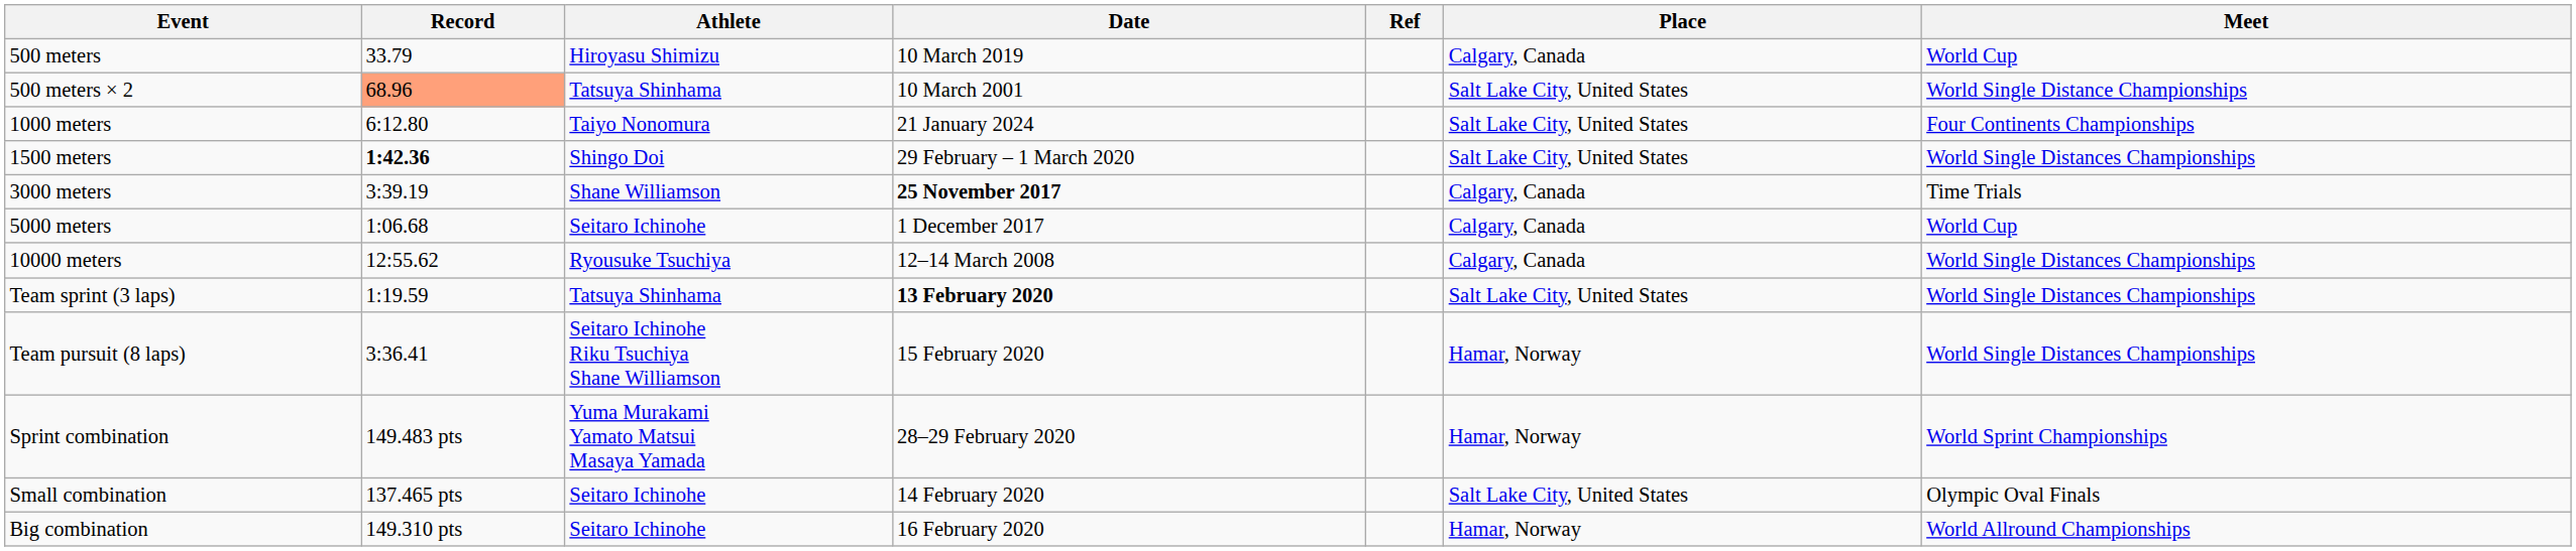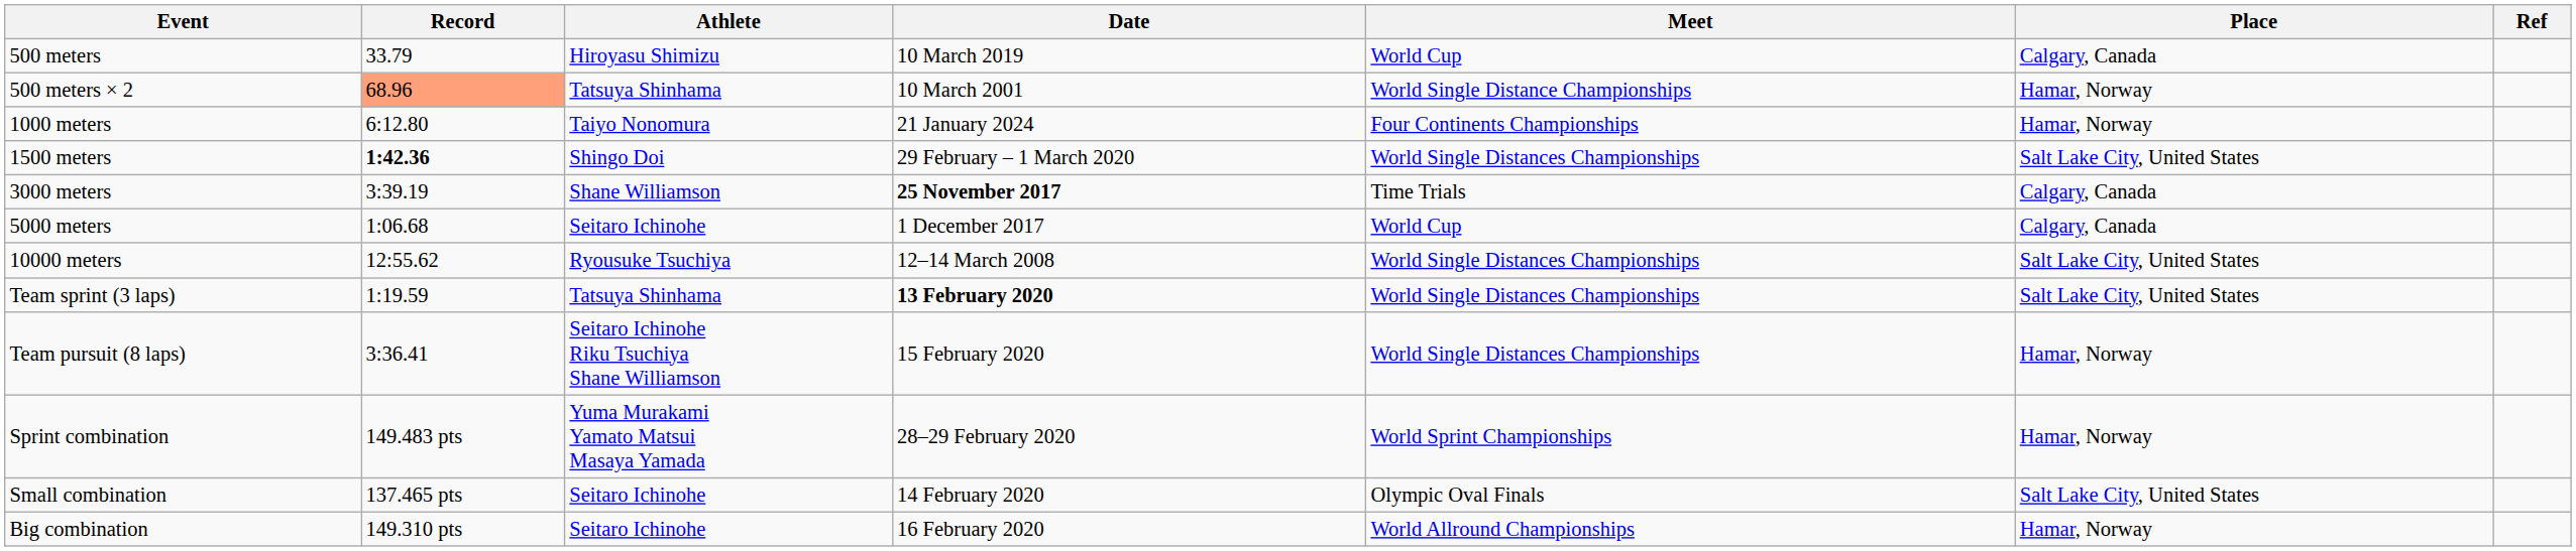 <table class="wikitable" style="font-size:95%; width: 95%;">
 <tr>
 <th>Event</th>
 <th>Record</th>
 <th>Athlete</th>
 <th>Date</th>
+<th>Meet</th>
+<th>Place</th>
 <th>Ref</th>
-<th>Place</th>
-<th>Meet</th>
 </tr>
 <tr>
 <td>500 meters</td>
 <td>33.79</td>
 <td><a href='#'>Hiroyasu Shimizu</a></td>
 <td>10 March 2019</td>
+<td><a href='#'>World Cup</a></td>
+<td><a href='#'>Calgary</a>, Canada</td>
 <td></td>
-<td><a href='#'>Calgary</a>, Canada</td>
-<td><a href='#'>World Cup</a></td>
 </tr>
 <tr>
 <td>500 meters × 2</td>
 <td style="background: lightsalmon;">68.96</td>
 <td><a href='#'>Tatsuya Shinhama</a></td>
 <td>10 March 2001</td>
+<td><a href='#'>World Single Distance Championships</a></td>
+<td><a href='#'>Hamar</a>, Norway</td>
 <td></td>
-<td><a href='#'>Salt Lake City</a>, United States</td>
-<td><a href='#'>World Single Distance Championships</a></td>
 </tr>
 <tr>
 <td>1000 meters</td>
 <td>6:12.80</td>
 <td><a href='#'>Taiyo Nonomura</a></td>
 <td>21 January 2024</td>
+<td><a href='#'>Four Continents Championships</a></td>
+<td><a href='#'>Hamar</a>, Norway</td>
 <td></td>
-<td><a href='#'>Salt Lake City</a>, United States</td>
-<td><a href='#'>Four Continents Championships</a></td>
 </tr>
 <tr>
 <td>1500 meters</td>
 <td><strong>1:42.36</strong></td>
 <td><a href='#'>Shingo Doi</a></td>
 <td>29 February – 1 March 2020</td>
+<td><a href='#'>World Single Distances Championships</a></td>
+<td><a href='#'>Salt Lake City</a>, United States</td>
 <td></td>
-<td><a href='#'>Salt Lake City</a>, United States</td>
-<td><a href='#'>World Single Distances Championships</a></td>
 </tr>
 <tr>
 <td>3000 meters</td>
 <td>3:39.19</td>
 <td><a href='#'>Shane Williamson</a></td>
 <td><strong>25 November 2017</strong></td>
+<td>Time Trials</td>
+<td><a href='#'>Calgary</a>, Canada</td>
 <td></td>
-<td><a href='#'>Calgary</a>, Canada</td>
-<td>Time Trials</td>
 </tr>
 <tr>
 <td>5000 meters</td>
 <td>1:06.68</td>
 <td><a href='#'>Seitaro Ichinohe</a></td>
 <td>1 December 2017</td>
+<td><a href='#'>World Cup</a></td>
+<td><a href='#'>Calgary</a>, Canada</td>
 <td></td>
-<td><a href='#'>Calgary</a>, Canada</td>
-<td><a href='#'>World Cup</a></td>
 </tr>
 <tr>
 <td>10000 meters</td>
 <td>12:55.62</td>
 <td><a href='#'>Ryousuke Tsuchiya</a></td>
 <td>12–14 March 2008</td>
+<td><a href='#'>World Single Distances Championships</a></td>
+<td><a href='#'>Salt Lake City</a>, United States</td>
 <td></td>
-<td><a href='#'>Calgary</a>, Canada</td>
-<td><a href='#'>World Single Distances Championships</a></td>
 </tr>
 <tr>
 <td>Team sprint (3 laps)</td>
 <td>1:19.59</td>
 <td><a href='#'>Tatsuya Shinhama</a></td>
 <td><strong>13 February 2020</strong></td>
+<td><a href='#'>World Single Distances Championships</a></td>
+<td><a href='#'>Salt Lake City</a>, United States</td>
 <td></td>
-<td><a href='#'>Salt Lake City</a>, United States</td>
-<td><a href='#'>World Single Distances Championships</a></td>
 </tr>
 <tr>
 <td>Team pursuit (8 laps)</td>
 <td>3:36.41</td>
 <td><a href='#'>Seitaro Ichinohe</a><br><a href='#'>Riku Tsuchiya</a><br><a href='#'>Shane Williamson</a></td>
 <td>15 February 2020</td>
+<td><a href='#'>World Single Distances Championships</a></td>
+<td><a href='#'>Hamar</a>, Norway</td>
 <td></td>
-<td><a href='#'>Hamar</a>, Norway</td>
-<td><a href='#'>World Single Distances Championships</a></td>
 </tr>
 <tr>
 <td>Sprint combination</td>
 <td>149.483 pts</td>
 <td><a href='#'>Yuma Murakami</a><br><a href='#'>Yamato Matsui</a><br><a href='#'>Masaya Yamada</a></td>
 <td>28–29 February 2020</td>
+<td><a href='#'>World Sprint Championships</a></td>
+<td><a href='#'>Hamar</a>, Norway</td>
 <td></td>
-<td><a href='#'>Hamar</a>, Norway</td>
-<td><a href='#'>World Sprint Championships</a></td>
 </tr>
 <tr>
 <td>Small combination</td>
 <td>137.465 pts</td>
 <td><a href='#'>Seitaro Ichinohe</a></td>
 <td>14 February 2020</td>
+<td>Olympic Oval Finals</td>
+<td><a href='#'>Salt Lake City</a>, United States</td>
 <td></td>
-<td><a href='#'>Salt Lake City</a>, United States</td>
-<td>Olympic Oval Finals</td>
 </tr>
 <tr>
 <td>Big combination</td>
 <td>149.310 pts</td>
 <td><a href='#'>Seitaro Ichinohe</a></td>
 <td>16 February 2020</td>
+<td><a href='#'>World Allround Championships</a></td>
+<td><a href='#'>Hamar</a>, Norway</td>
 <td></td>
-<td><a href='#'>Hamar</a>, Norway</td>
-<td><a href='#'>World Allround Championships</a></td>
 </tr>
 </table>
